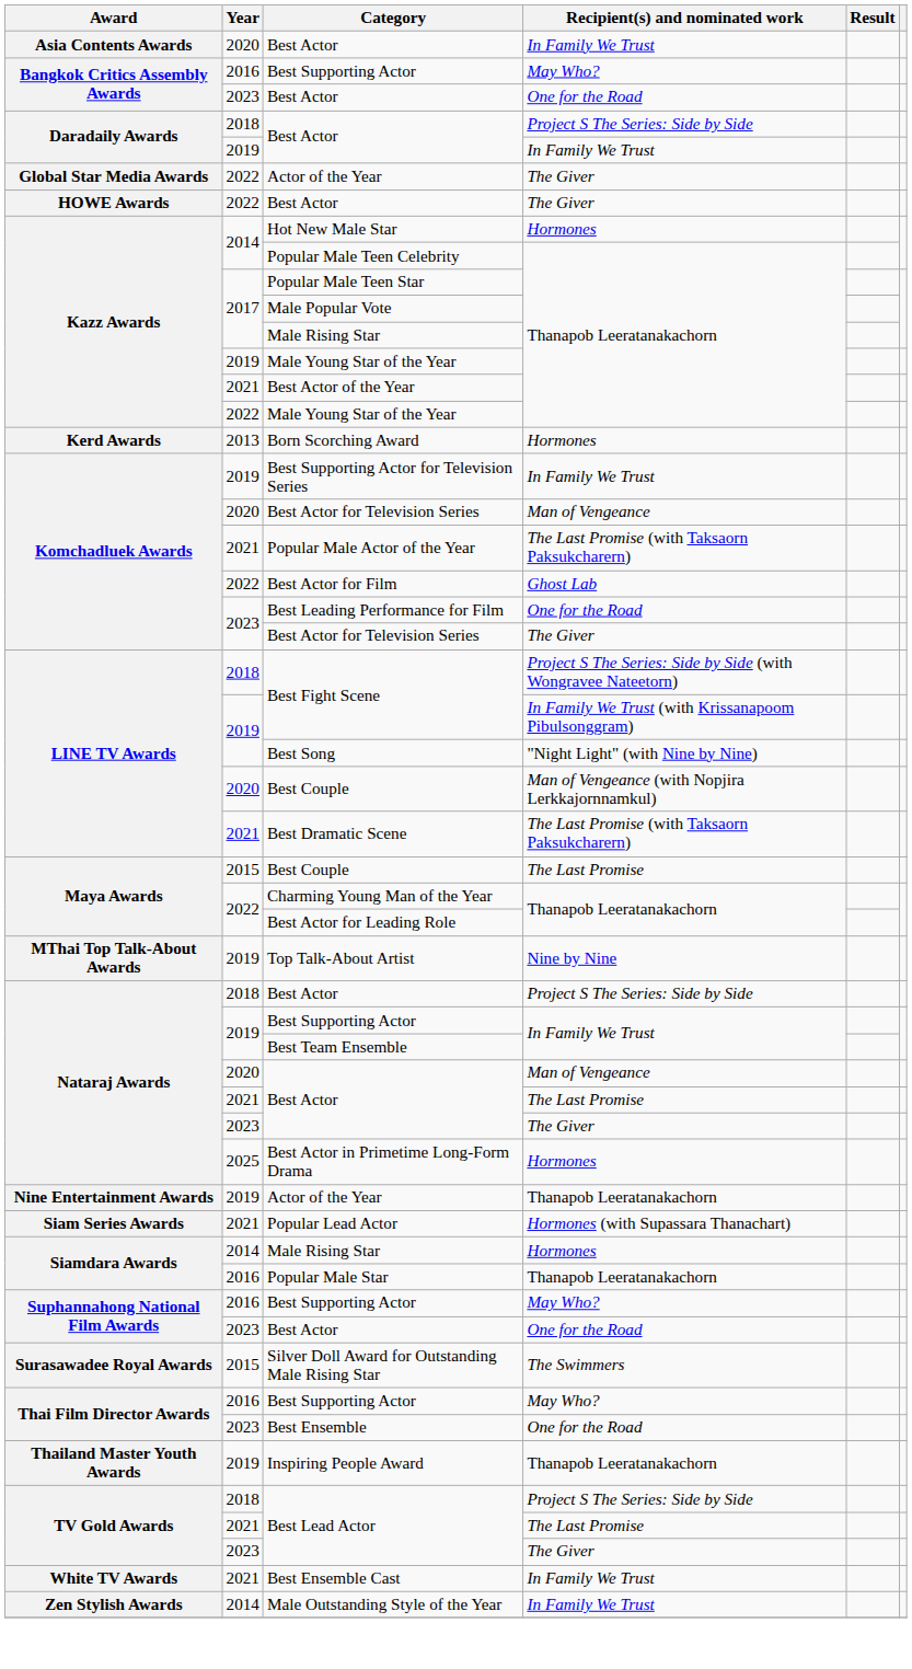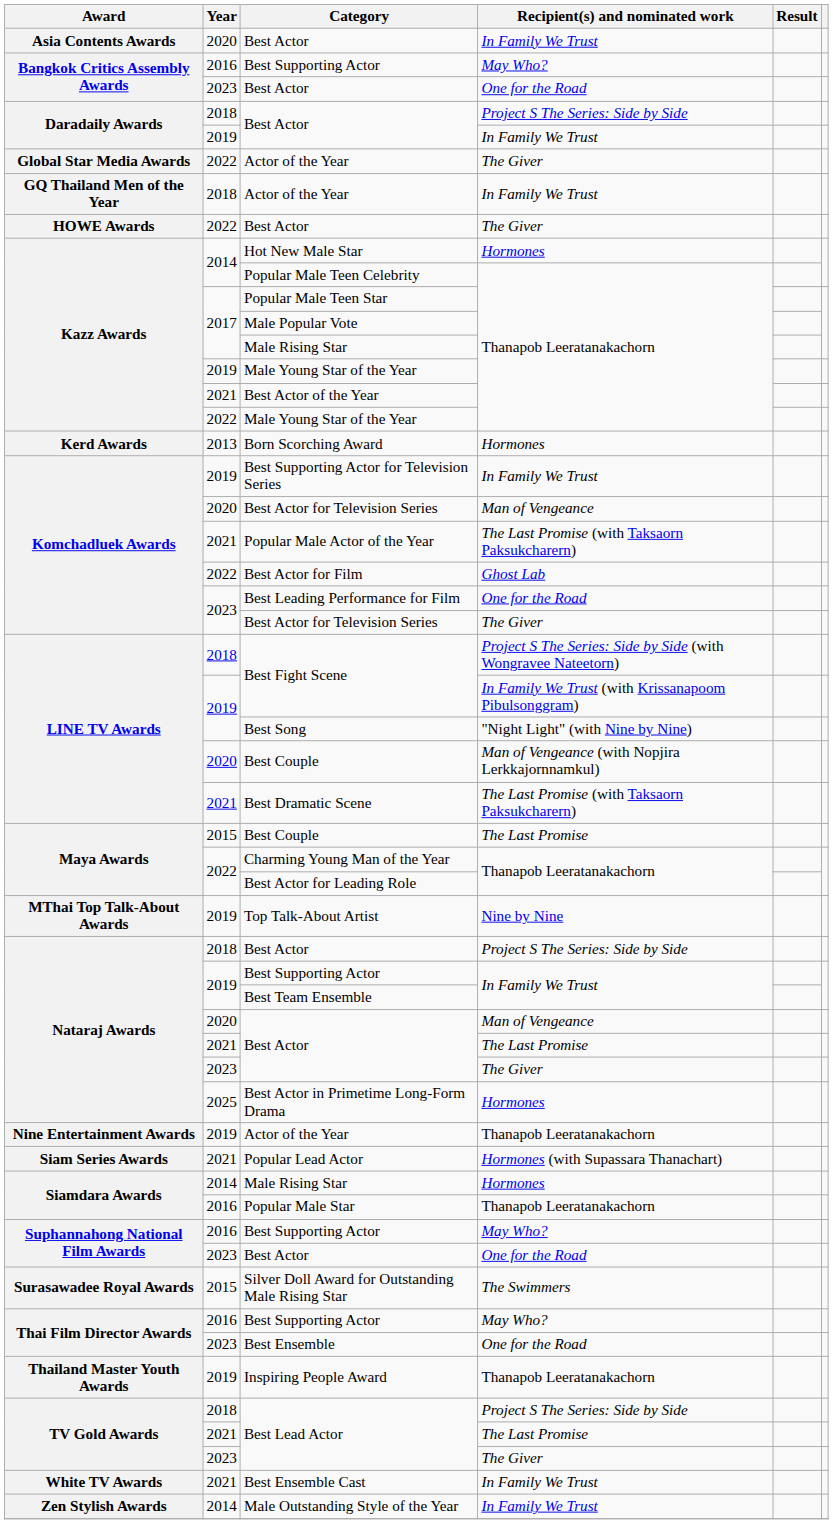 <table class="wikitable sortable plainrowheaders">
 <tr>
 <th scope="col">Award</th>
 <th scope="col">Year</th>
 <th scope="col">Category</th>
 <th scope="col">Recipient(s) and nominated work</th>
 <th scope="col">Result</th>
 <th scope="col" class="unsortable"></th>
 </tr>
 <tr>
 <th scope="row">Asia Contents Awards</th>
 <td>2020</td>
 <td>Best Actor</td>
 <td><em><a href='#'>In Family We Trust</a></em></td>
 <td></td>
 <td style="text-align:center;"></td>
 </tr>
 <tr>
 <th scope="row" rowspan="2"><a href='#'>Bangkok Critics Assembly Awards</a></th>
 <td>2016</td>
 <td>Best Supporting Actor</td>
 <td><em><a href='#'>May Who?</a></em></td>
 <td></td>
 <td style="text-align:center;"></td>
 </tr>
 <tr>
 <td>2023</td>
 <td>Best Actor</td>
 <td><em><a href='#'>One for the Road</a></em></td>
 <td></td>
 <td style="text-align:center;"></td>
 </tr>
 <tr>
 <th scope="row" rowspan="2">Daradaily Awards</th>
 <td>2018</td>
 <td rowspan="2">Best Actor</td>
 <td><em><a href='#'>Project S The Series: Side by Side</a></em></td>
 <td></td>
 <td style="text-align:center;"></td>
 </tr>
 <tr>
 <td>2019</td>
 <td><em>In Family We Trust</em></td>
 <td></td>
 <td style="text-align:center;"></td>
 </tr>
 <tr>
 <th scope="row">Global Star Media Awards</th>
 <td>2022</td>
 <td>Actor of the Year</td>
 <td><em>The Giver</em></td>
+<td></td>
+<td style="text-align:center;"></td>
+</tr>
+<tr>
+<th scope="row">GQ Thailand Men of the Year</th>
+<td>2018</td>
+<td>Actor of the Year</td>
+<td><em>In Family We Trust</em></td>
 <td></td>
 <td style="text-align:center;"></td>
 </tr>
 <tr>
 <th scope="row">HOWE Awards</th>
 <td>2022</td>
 <td>Best Actor</td>
 <td><em>The Giver</em></td>
 <td></td>
 <td style="text-align:center;"></td>
 </tr>
 <tr>
 <th scope="row" rowspan="8">Kazz Awards</th>
 <td rowspan="2">2014</td>
 <td>Hot New Male Star</td>
 <td><em><a href='#'>Hormones</a></em></td>
 <td></td>
 <td style="text-align:center;" rowspan="2"></td>
 </tr>
 <tr>
 <td>Popular Male Teen Celebrity</td>
 <td rowspan="7">Thanapob Leeratanakachorn</td>
 <td></td>
 </tr>
 <tr>
 <td rowspan="3">2017</td>
 <td>Popular Male Teen Star</td>
 <td></td>
 <td style="text-align:center;" rowspan="3"></td>
 </tr>
 <tr>
 <td>Male Popular Vote</td>
 <td></td>
 </tr>
 <tr>
 <td>Male Rising Star</td>
 <td></td>
 </tr>
 <tr>
 <td>2019</td>
 <td>Male Young Star of the Year</td>
 <td></td>
 <td style="text-align:center;"></td>
 </tr>
 <tr>
 <td>2021</td>
 <td>Best Actor of the Year</td>
 <td></td>
 <td style="text-align:center;"></td>
 </tr>
 <tr>
 <td>2022</td>
 <td>Male Young Star of the Year</td>
 <td></td>
 <td style="text-align:center;"></td>
 </tr>
 <tr>
 <th scope="row">Kerd Awards</th>
 <td>2013</td>
 <td>Born Scorching Award</td>
 <td><em>Hormones</em></td>
 <td></td>
 <td style="text-align:center;"></td>
 </tr>
 <tr>
 <th scope="row" rowspan="6"><a href='#'>Komchadluek Awards</a></th>
 <td>2019</td>
 <td>Best Supporting Actor for Television Series</td>
 <td><em>In Family We Trust</em></td>
 <td></td>
 <td style="text-align:center;"></td>
 </tr>
 <tr>
 <td>2020</td>
 <td>Best Actor for Television Series</td>
 <td><em>Man of Vengeance</em></td>
 <td></td>
 <td style="text-align:center;"></td>
 </tr>
 <tr>
 <td>2021</td>
 <td>Popular Male Actor of the Year</td>
 <td><em>The Last Promise</em> (with <a href='#'>Taksaorn Paksukcharern</a>)</td>
 <td></td>
 <td style="text-align:center;"></td>
 </tr>
 <tr>
 <td>2022</td>
 <td>Best Actor for Film</td>
 <td><em><a href='#'>Ghost Lab</a></em></td>
 <td></td>
 <td style="text-align: center;"></td>
 </tr>
 <tr>
 <td rowspan="2">2023</td>
 <td>Best Leading Performance for Film</td>
 <td><em><a href='#'>One for the Road</a></em></td>
 <td></td>
 <td style="text-align: center;"></td>
 </tr>
 <tr>
 <td>Best Actor for Television Series</td>
 <td><em>The Giver</em></td>
 <td></td>
 <td style="text-align: center;"></td>
 </tr>
 <tr>
 <th scope="row" rowspan="5"><a href='#'>LINE TV Awards</a></th>
 <td><a href='#'>2018</a></td>
 <td rowspan="2">Best Fight Scene</td>
 <td><em><a href='#'>Project S The Series: Side by Side</a></em> (with <a href='#'>Wongravee Nateetorn</a>)</td>
 <td></td>
 <td style="text-align:center;"></td>
 </tr>
 <tr>
 <td rowspan="2"><a href='#'>2019</a></td>
 <td><em><a href='#'>In Family We Trust</a></em> (with <a href='#'>Krissanapoom Pibulsonggram</a>)</td>
 <td></td>
 <td style="text-align:center;"></td>
 </tr>
 <tr>
 <td>Best Song</td>
 <td>"Night Light" (with <a href='#'>Nine by Nine</a>)</td>
 <td></td>
 <td style="text-align:center;"></td>
 </tr>
 <tr>
 <td><a href='#'>2020</a></td>
 <td>Best Couple</td>
 <td><em>Man of Vengeance</em> (with Nopjira Lerkkajornnamkul)</td>
 <td></td>
 <td style="text-align:center;"></td>
 </tr>
 <tr>
 <td><a href='#'>2021</a></td>
 <td>Best Dramatic Scene</td>
 <td><em>The Last Promise</em> (with <a href='#'>Taksaorn Paksukcharern</a>)</td>
 <td></td>
 <td style="text-align:center;"></td>
 </tr>
 <tr>
 <th rowspan="3" scope="row">Maya Awards</th>
 <td>2015</td>
 <td>Best Couple</td>
 <td><em>The Last Promise</em></td>
 <td></td>
 <td style="text-align:center;"></td>
 </tr>
 <tr>
 <td rowspan="2">2022</td>
 <td Charming boy>Charming Young Man of the Year</td>
 <td rowspan="2">Thanapob Leeratanakachorn</td>
 <td></td>
 <td style="text-align:center;" rowspan="2"></td>
 </tr>
 <tr>
 <td Best Actor>Best Actor for Leading Role</td>
 <td></td>
 </tr>
 <tr>
 <th scope="row">MThai Top Talk-About Awards</th>
 <td>2019</td>
 <td>Top Talk-About Artist</td>
 <td><a href='#'>Nine by Nine</a></td>
 <td></td>
 <td style="text-align:center;"></td>
 </tr>
 <tr>
 <th scope="row" rowspan="7">Nataraj Awards</th>
 <td>2018</td>
 <td>Best Actor</td>
 <td><em>Project S The Series: Side by Side</em></td>
 <td></td>
 <td style="text-align:center;"></td>
 </tr>
 <tr>
 <td rowspan="2">2019</td>
 <td>Best Supporting Actor</td>
 <td rowspan="2"><em>In Family We Trust</em></td>
 <td></td>
 <td style="text-align:center;" rowspan="2"></td>
 </tr>
 <tr>
 <td>Best Team Ensemble</td>
 <td></td>
 </tr>
 <tr>
 <td>2020</td>
 <td rowspan="3">Best Actor</td>
 <td><em>Man of Vengeance</em></td>
 <td></td>
 <td style="text-align:center;"></td>
 </tr>
 <tr>
 <td>2021</td>
 <td><em>The Last Promise</em></td>
 <td></td>
 <td style="text-align:center;"></td>
 </tr>
 <tr>
 <td>2023</td>
 <td><em>The Giver</em></td>
 <td></td>
 <td style="text-align:center;"></td>
 </tr>
 <tr>
 <td>2025</td>
 <td>Best Actor in Primetime Long-Form Drama</td>
 <td><em><a href='#'>Hormones</a></em></td>
 <td></td>
 <td style="text-align:center;"></td>
 </tr>
 <tr>
 <th scope="row">Nine Entertainment Awards</th>
 <td>2019</td>
 <td>Actor of the Year</td>
 <td>Thanapob Leeratanakachorn</td>
 <td></td>
 <td style="text-align:center;"></td>
 </tr>
 <tr>
 <th scope="row">Siam Series Awards</th>
 <td>2021</td>
 <td>Popular Lead Actor</td>
 <td><em><a href='#'>Hormones</a></em> (with Supassara Thanachart)</td>
 <td></td>
 <td style="text-align:center;"></td>
 </tr>
 <tr>
 <th scope="row" rowspan="2">Siamdara Awards</th>
 <td>2014</td>
 <td>Male Rising Star</td>
 <td><em><a href='#'>Hormones</a></em></td>
 <td></td>
 <td style="text-align:center;"></td>
 </tr>
 <tr>
 <td>2016</td>
 <td>Popular Male Star</td>
 <td>Thanapob Leeratanakachorn</td>
 <td></td>
 <td style="text-align:center;"></td>
 </tr>
 <tr>
 <th scope="row" rowspan="2"><a href='#'>Suphannahong National Film Awards</a></th>
 <td>2016</td>
 <td>Best Supporting Actor</td>
 <td><em><a href='#'>May Who?</a></em></td>
 <td></td>
 <td style="text-align:center;"></td>
 </tr>
 <tr>
 <td>2023</td>
 <td>Best Actor</td>
 <td><em><a href='#'>One for the Road</a></em></td>
 <td></td>
 <td style="text-align:center;"></td>
 </tr>
 <tr>
 <th scope="row">Surasawadee Royal Awards</th>
 <td>2015</td>
 <td>Silver Doll Award for Outstanding Male Rising Star</td>
 <td><em>The Swimmers</em></td>
 <td></td>
 <td style="text-align:center;"></td>
 </tr>
 <tr>
 <th scope="row" rowspan="2">Thai Film Director Awards</th>
 <td>2016</td>
 <td>Best Supporting Actor</td>
 <td><em>May Who?</em></td>
 <td></td>
 <td style="text-align:center;"></td>
 </tr>
 <tr>
 <td>2023</td>
 <td>Best Ensemble</td>
 <td><em>One for the Road</em></td>
 <td></td>
 <td style="text-align:center;"></td>
 </tr>
 <tr>
 <th scope="row">Thailand Master Youth Awards</th>
 <td>2019</td>
 <td>Inspiring People Award</td>
 <td>Thanapob Leeratanakachorn</td>
 <td></td>
 <td style="text-align:center;"></td>
 </tr>
 <tr>
 <th scope="row" rowspan="3">TV Gold Awards</th>
 <td>2018</td>
 <td rowspan="3">Best Lead Actor</td>
 <td><em>Project S The Series: Side by Side</em></td>
 <td></td>
 <td style="text-align:center;"></td>
 </tr>
 <tr>
 <td>2021</td>
 <td><em>The Last Promise</em></td>
 <td></td>
 <td style="text-align:center;"></td>
 </tr>
 <tr>
 <td>2023</td>
 <td><em>The Giver</em></td>
 <td></td>
 <td style="text-align: center;"></td>
 </tr>
 <tr>
 <th scope="row">White TV Awards</th>
 <td>2021</td>
 <td>Best Ensemble Cast</td>
 <td><em>In Family We Trust</em></td>
 <td></td>
 <td style="text-align:center;"></td>
 </tr>
 <tr>
 <th scope="row">Zen Stylish Awards</th>
 <td>2014</td>
 <td>Male Outstanding Style of the Year</td>
 <td><em><a href='#'>In Family We Trust</a></em></td>
 <td></td>
 <td style="text-align:center;"></td>
 </tr>
 <tr>
 </tr>
 </table>
